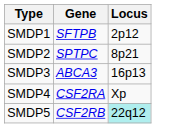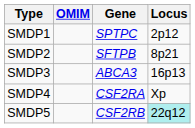 <table class="wikitable">
 <tr>
 <th>Type</th>
+<th><a href='#'>OMIM</a></th>
 <th>Gene</th>
 <th>Locus</th>
 </tr>
 <tr>
 <td>SMDP1</td>
-<td><em><a href='#'>SFTPB</a></em></td>
+<td></td>
+<td><em><a href='#'>SPTPC</a></em></td>
 <td>2p12</td>
 </tr>
 <tr>
 <td>SMDP2</td>
-<td><em><a href='#'>SPTPC</a></em></td>
+<td></td>
+<td><em><a href='#'>SFTPB</a></em></td>
 <td>8p21</td>
 </tr>
 <tr>
 <td>SMDP3</td>
+<td></td>
 <td><em><a href='#'>ABCA3</a></em></td>
 <td>16p13</td>
 </tr>
 <tr>
 <td>SMDP4</td>
+<td></td>
 <td><em><a href='#'>CSF2RA</a></em></td>
 <td>Xp</td>
 </tr>
 <tr>
 <td>SMDP5</td>
+<td></td>
 <td><em><a href='#'>CSF2RB</a></em></td>
 <td style="background: paleturquoise;">22q12</td>
 </tr>
 </table>
